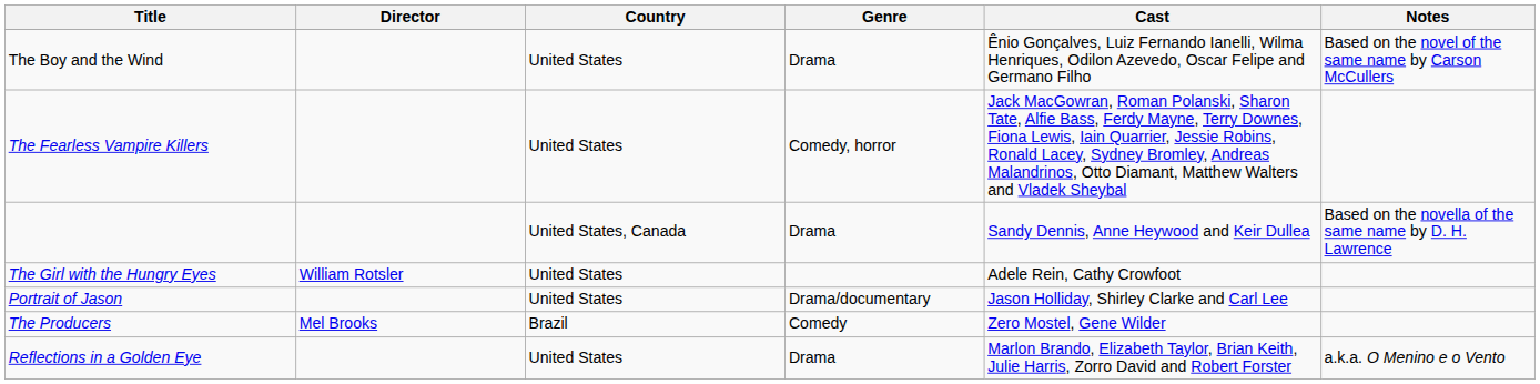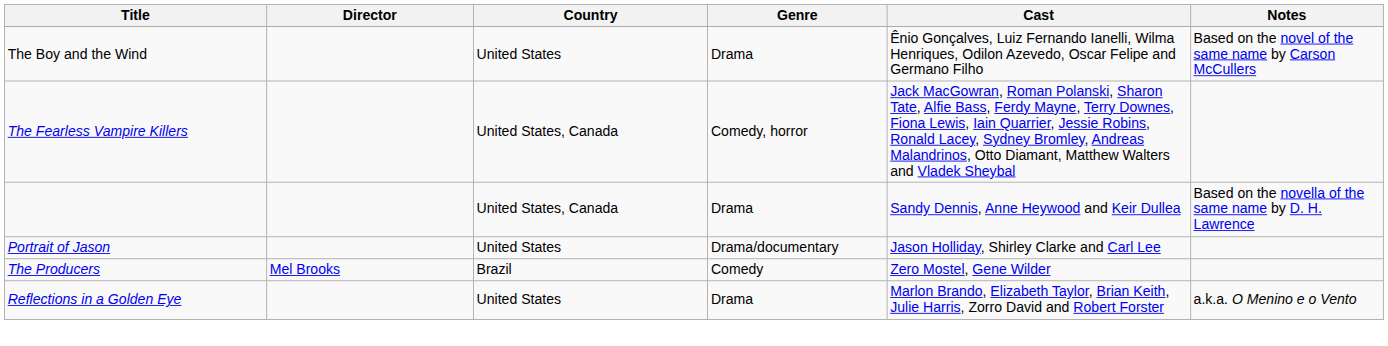 <table class="wikitable sortable">
 <tr>
 <th width="19%">Title</th>
 <th width="15%">Director</th>
 <th width="17%">Country</th>
 <th width="13%">Genre</th>
 <th width="22%">Cast</th>
 <th width="36%">Notes</th>
 </tr>
 <tr valign="top">
 </tr>
 <tr>
 <td>The Boy and the Wind</td>
 <td></td>
 <td>United States</td>
 <td>Drama</td>
 <td>Ênio Gonçalves, Luiz Fernando Ianelli, Wilma Henriques, Odilon Azevedo, Oscar Felipe and Germano Filho</td>
 <td>Based on the <a href='#'>novel of the same name</a> by <a href='#'>Carson McCullers</a></td>
 </tr>
 <tr>
 <td><em><a href='#'>The Fearless Vampire Killers</a></em></td>
 <td></td>
-<td>United States</td>
+<td>United States, Canada</td>
 <td>Comedy, horror</td>
 <td><a href='#'>Jack MacGowran</a>, <a href='#'>Roman Polanski</a>, <a href='#'>Sharon Tate</a>, <a href='#'>Alfie Bass</a>, <a href='#'>Ferdy Mayne</a>, <a href='#'>Terry Downes</a>, <a href='#'>Fiona Lewis</a>, <a href='#'>Iain Quarrier</a>, <a href='#'>Jessie Robins</a>, <a href='#'>Ronald Lacey</a>, <a href='#'>Sydney Bromley</a>, <a href='#'>Andreas Malandrinos</a>, Otto Diamant, Matthew Walters and <a href='#'>Vladek Sheybal</a></td>
 <td></td>
 </tr>
 <tr>
 <td></td>
 <td></td>
 <td>United States, Canada</td>
 <td>Drama</td>
 <td><a href='#'>Sandy Dennis</a>, <a href='#'>Anne Heywood</a> and <a href='#'>Keir Dullea</a></td>
 <td>Based on the <a href='#'>novella of the same name</a> by <a href='#'>D. H. Lawrence</a></td>
-</tr>
-<tr>
-<td><em><a href='#'>The Girl with the Hungry Eyes</a></em></td>
-<td><a href='#'>William Rotsler</a></td>
-<td>United States</td>
-<td></td>
-<td>Adele Rein, Cathy Crowfoot</td>
-<td></td>
 </tr>
 <tr>
 <td><em><a href='#'>Portrait of Jason</a></em></td>
 <td></td>
 <td>United States</td>
 <td>Drama/documentary</td>
 <td><a href='#'>Jason Holliday</a>, Shirley Clarke and <a href='#'>Carl Lee</a></td>
 <td></td>
 </tr>
 <tr>
 <td><em><a href='#'>The Producers</a></em></td>
 <td><a href='#'>Mel Brooks</a></td>
 <td>Brazil</td>
 <td>Comedy</td>
 <td><a href='#'>Zero Mostel</a>, <a href='#'>Gene Wilder</a></td>
 <td></td>
 </tr>
 <tr>
 <td><em><a href='#'>Reflections in a Golden Eye</a></em></td>
 <td></td>
 <td>United States</td>
 <td>Drama</td>
 <td><a href='#'>Marlon Brando</a>, <a href='#'>Elizabeth Taylor</a>, <a href='#'>Brian Keith</a>, <a href='#'>Julie Harris</a>, Zorro David and <a href='#'>Robert Forster</a></td>
 <td>a.k.a. <em>O Menino e o Vento</em></td>
 </tr>
 </table>
